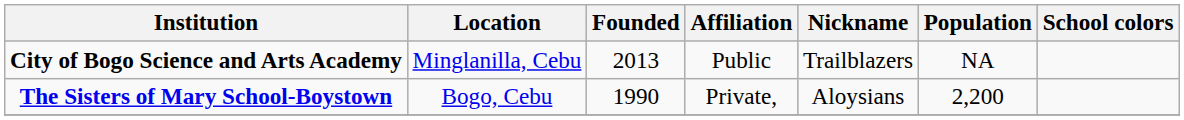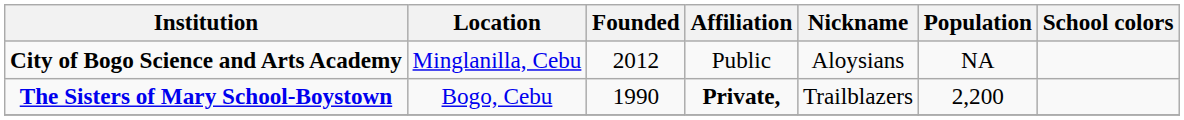 <table class="wikitable sortable">
 <tr>
 <th>Institution</th>
 <th>Location</th>
 <th>Founded</th>
 <th>Affiliation</th>
 <th>Nickname</th>
 <th>Population</th>
 <th>School colors</th>
 </tr>
 <tr>
 <td align=center><strong>City of Bogo Science and Arts Academy</strong></td>
 <td align=center><a href='#'>Minglanilla, Cebu</a></td>
-<td align=center>2013</td>
+<td align=center>2012</td>
 <td align=center>Public</td>
-<td align=center>Trailblazers</td>
+<td align=center>Aloysians</td>
 <td align=center>NA</td>
 <td align=center> </td>
 </tr>
 <tr>
 <td align=center><strong><a href='#'>The Sisters of Mary School-Boystown</a></strong></td>
 <td align=center><a href='#'>Bogo, Cebu</a></td>
 <td align=center>1990</td>
-<td align=center>Private, </td>
-<td align=center>Aloysians</td>
+<td align=center><strong>Private, </strong></td>
+<td align=center>Trailblazers</td>
 <td align=center>2,200</td>
 <td align=center> </td>
 </tr>
 <tr>
 </tr>
 </table>
